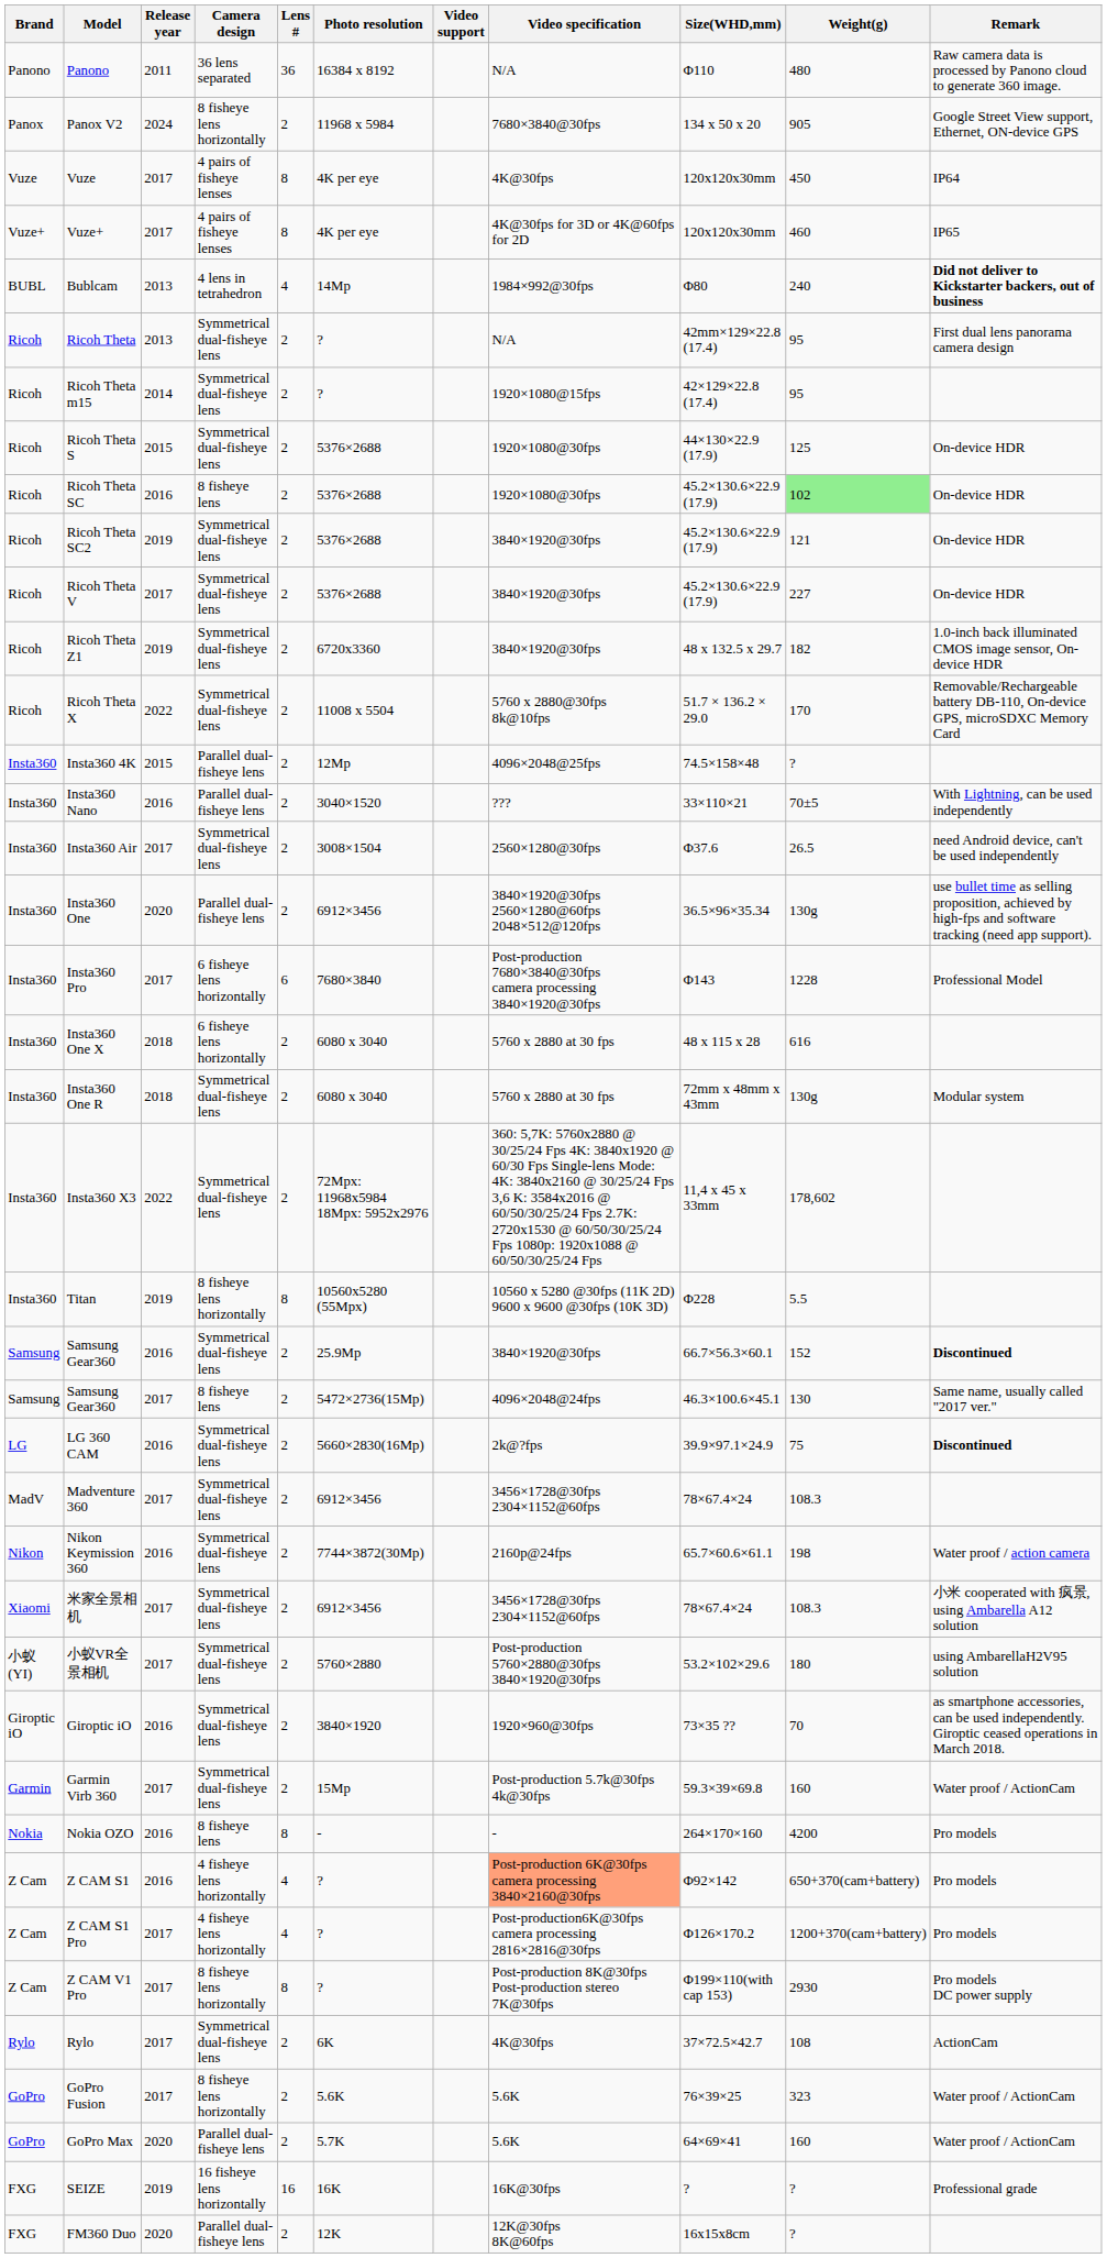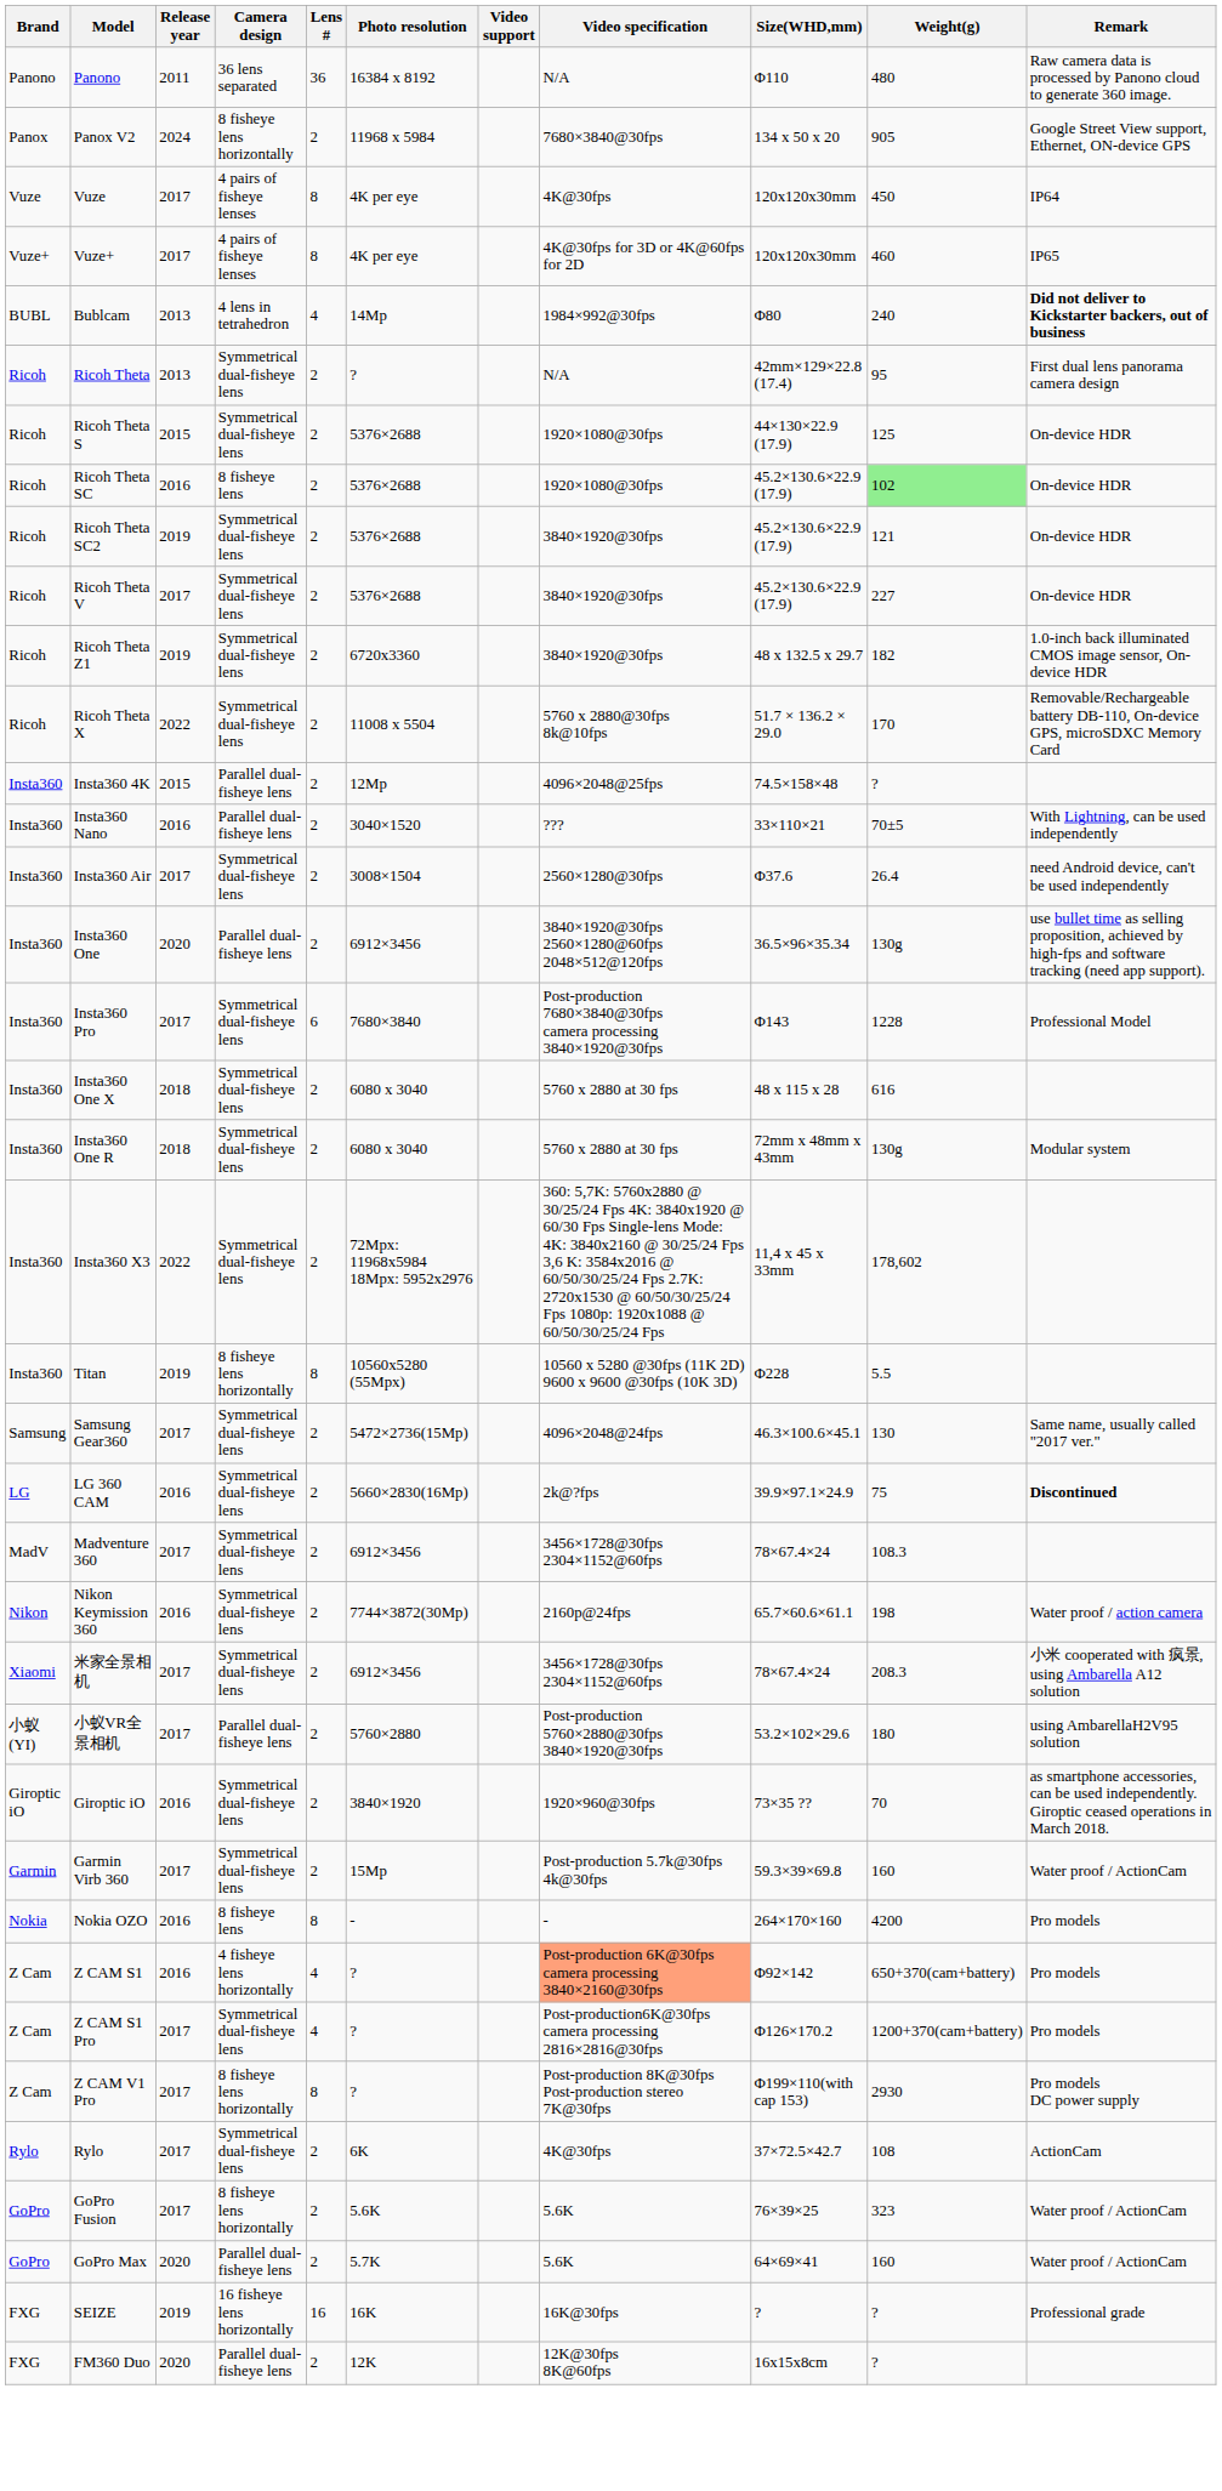 <table class="wikitable sortable zebra toptextcells">
 <tr>
 <th>Brand</th>
 <th>Model</th>
 <th>Release year</th>
 <th>Camera design</th>
 <th>Lens #</th>
 <th>Photo resolution</th>
 <th>Video support</th>
 <th>Video specification</th>
 <th>Size(WHD,mm)</th>
 <th>Weight(g)</th>
 <th>Remark</th>
 </tr>
 <tr>
 <td>Panono</td>
 <td><a href='#'>Panono</a></td>
 <td>2011</td>
 <td>36 lens separated</td>
 <td>36</td>
 <td>16384 x 8192</td>
 <td></td>
 <td>N/A</td>
 <td>Φ110</td>
 <td>480</td>
 <td>Raw camera data is processed by Panono cloud to generate 360 image.</td>
 </tr>
 <tr>
 <td>Panox</td>
 <td>Panox V2</td>
 <td>2024</td>
 <td>8 fisheye lens horizontally</td>
 <td>2</td>
 <td>11968 x 5984</td>
 <td></td>
 <td>7680×3840@30fps</td>
 <td>134 x 50 x 20</td>
 <td>905</td>
 <td>Google Street View support, Ethernet, ON-device GPS</td>
 </tr>
 <tr>
 <td>Vuze</td>
 <td>Vuze</td>
 <td>2017</td>
 <td>4 pairs of fisheye lenses</td>
 <td>8</td>
 <td>4K per eye</td>
 <td></td>
 <td>4K@30fps</td>
 <td>120x120x30mm</td>
 <td>450</td>
 <td>IP64</td>
 </tr>
 <tr>
 <td>Vuze+</td>
 <td>Vuze+</td>
 <td>2017</td>
 <td>4 pairs of fisheye lenses</td>
 <td>8</td>
 <td>4K per eye</td>
 <td></td>
 <td>4K@30fps for 3D or 4K@60fps for 2D</td>
 <td>120x120x30mm</td>
 <td>460</td>
 <td>IP65</td>
 </tr>
 <tr>
 <td>BUBL</td>
 <td>Bublcam</td>
 <td>2013</td>
 <td>4 lens in tetrahedron</td>
 <td>4</td>
 <td>14Mp</td>
 <td></td>
 <td>1984×992@30fps</td>
 <td>Φ80</td>
 <td>240</td>
 <td><strong>Did not deliver to Kickstarter backers, out of business </strong></td>
 </tr>
 <tr>
 <td><a href='#'>Ricoh</a></td>
 <td><a href='#'>Ricoh Theta</a></td>
 <td>2013</td>
 <td>Symmetrical dual-fisheye lens</td>
 <td>2</td>
 <td>?</td>
 <td></td>
 <td>N/A</td>
 <td>42mm×129×22.8 (17.4)</td>
 <td>95</td>
 <td>First dual lens panorama camera design</td>
-</tr>
-<tr>
-<td>Ricoh</td>
-<td>Ricoh Theta m15</td>
-<td>2014</td>
-<td>Symmetrical dual-fisheye lens</td>
-<td>2</td>
-<td>?</td>
-<td></td>
-<td>1920×1080@15fps</td>
-<td>42×129×22.8 (17.4)</td>
-<td>95</td>
-<td></td>
 </tr>
 <tr>
 <td>Ricoh</td>
 <td>Ricoh Theta S</td>
 <td>2015</td>
 <td>Symmetrical dual-fisheye lens</td>
 <td>2</td>
 <td>5376×2688</td>
 <td></td>
 <td>1920×1080@30fps</td>
 <td>44×130×22.9 (17.9)</td>
 <td>125</td>
 <td>On-device HDR</td>
 </tr>
 <tr>
 <td>Ricoh</td>
 <td>Ricoh Theta SC</td>
 <td>2016</td>
 <td>8 fisheye lens</td>
 <td>2</td>
 <td>5376×2688</td>
 <td></td>
 <td>1920×1080@30fps</td>
 <td>45.2×130.6×22.9 (17.9)</td>
 <td style="background: lightgreen;">102</td>
 <td>On-device HDR</td>
 </tr>
 <tr>
 <td>Ricoh</td>
 <td>Ricoh Theta SC2</td>
 <td>2019</td>
 <td>Symmetrical dual-fisheye lens</td>
 <td>2</td>
 <td>5376×2688</td>
 <td></td>
 <td>3840×1920@30fps</td>
 <td>45.2×130.6×22.9 (17.9)</td>
 <td>121</td>
 <td>On-device HDR</td>
 </tr>
 <tr>
 <td>Ricoh</td>
 <td>Ricoh Theta V</td>
 <td>2017</td>
 <td>Symmetrical dual-fisheye lens</td>
 <td>2</td>
 <td>5376×2688</td>
 <td></td>
 <td>3840×1920@30fps</td>
 <td>45.2×130.6×22.9 (17.9)</td>
 <td>227</td>
 <td>On-device HDR</td>
 </tr>
 <tr>
 <td>Ricoh</td>
 <td>Ricoh Theta Z1</td>
 <td>2019</td>
 <td>Symmetrical dual-fisheye lens</td>
 <td>2</td>
 <td>6720x3360</td>
 <td></td>
 <td>3840×1920@30fps</td>
 <td>48 x 132.5 x 29.7</td>
 <td>182</td>
 <td>1.0-inch back illuminated CMOS image sensor, On-device HDR</td>
 </tr>
 <tr>
 <td>Ricoh</td>
 <td>Ricoh Theta X</td>
 <td>2022</td>
 <td>Symmetrical dual-fisheye lens</td>
 <td>2</td>
 <td>11008 x 5504</td>
 <td></td>
 <td>5760 x 2880@30fps<br>8k@10fps</td>
 <td>51.7 × 136.2 × 29.0</td>
 <td>170</td>
 <td>Removable/Rechargeable battery DB-110, On-device GPS, microSDXC Memory Card</td>
 </tr>
 <tr>
 <td><a href='#'>Insta360</a></td>
 <td>Insta360 4K</td>
 <td>2015</td>
 <td>Parallel dual-fisheye lens</td>
 <td>2</td>
 <td>12Mp</td>
 <td></td>
 <td>4096×2048@25fps</td>
 <td>74.5×158×48</td>
 <td>?</td>
 <td></td>
 </tr>
 <tr>
 <td>Insta360</td>
 <td>Insta360 Nano</td>
 <td>2016</td>
 <td>Parallel dual-fisheye lens</td>
 <td>2</td>
 <td>3040×1520</td>
 <td></td>
 <td>???</td>
 <td>33×110×21</td>
 <td>70±5</td>
 <td>With <a href='#'>Lightning</a>, can be used independently</td>
 </tr>
 <tr>
 <td>Insta360</td>
 <td>Insta360 Air</td>
 <td>2017</td>
 <td>Symmetrical dual-fisheye lens</td>
 <td>2</td>
 <td>3008×1504</td>
 <td></td>
 <td>2560×1280@30fps</td>
 <td>Φ37.6</td>
-<td>26.5</td>
+<td>26.4</td>
 <td>need Android device, can't be used independently</td>
 </tr>
 <tr>
 <td>Insta360</td>
 <td>Insta360 One</td>
 <td>2020</td>
 <td>Parallel dual-fisheye lens</td>
 <td>2</td>
 <td>6912×3456</td>
 <td></td>
 <td>3840×1920@30fps<br>2560×1280@60fps<br>2048×512@120fps</td>
 <td>36.5×96×35.34</td>
 <td>130g</td>
 <td>use <a href='#'>bullet time</a> as selling proposition, achieved by high-fps and software tracking (need app support).</td>
 </tr>
 <tr>
 <td>Insta360</td>
 <td>Insta360 Pro</td>
 <td>2017</td>
-<td>6 fisheye lens horizontally</td>
+<td>Symmetrical dual-fisheye lens</td>
 <td>6</td>
 <td>7680×3840</td>
 <td></td>
 <td>Post-production 7680×3840@30fps<br>camera processing 3840×1920@30fps</td>
 <td>Φ143</td>
 <td>1228</td>
 <td>Professional Model</td>
 </tr>
 <tr>
 <td>Insta360</td>
 <td>Insta360 One X</td>
 <td>2018</td>
-<td>6 fisheye lens horizontally</td>
+<td>Symmetrical dual-fisheye lens</td>
 <td>2</td>
 <td>6080 x 3040</td>
 <td></td>
 <td>5760 x 2880 at 30 fps</td>
 <td>48 x 115 x 28</td>
 <td>616</td>
 <td></td>
 </tr>
 <tr>
 <td>Insta360</td>
 <td>Insta360 One R</td>
 <td>2018</td>
 <td>Symmetrical dual-fisheye lens</td>
 <td>2</td>
 <td>6080 x 3040</td>
 <td></td>
 <td>5760 x 2880 at 30 fps</td>
 <td>72mm x 48mm x 43mm</td>
 <td>130g</td>
 <td>Modular system</td>
 </tr>
 <tr>
 <td>Insta360</td>
 <td>Insta360 X3</td>
 <td>2022</td>
 <td>Symmetrical dual-fisheye lens</td>
 <td>2</td>
 <td>72Mpx: 11968x5984 18Mpx: 5952x2976</td>
 <td></td>
 <td>360: 5,7K: 5760x2880 @ 30/25/24 Fps 4K: 3840x1920 @ 60/30 Fps Single-lens Mode: 4K: 3840x2160 @ 30/25/24 Fps 3,6 K: 3584x2016 @ 60/50/30/25/24 Fps 2.7K: 2720x1530 @ 60/50/30/25/24 Fps 1080p: 1920x1088 @ 60/50/30/25/24 Fps</td>
 <td>11,4 x 45 x 33mm</td>
 <td>178,602</td>
 <td></td>
 </tr>
 <tr>
 <td>Insta360</td>
 <td>Titan</td>
 <td>2019</td>
 <td>8 fisheye lens horizontally</td>
 <td>8</td>
 <td>10560x5280 (55Mpx)</td>
 <td></td>
 <td>10560 x 5280 @30fps (11K 2D) 9600 x 9600 @30fps (10K 3D)</td>
 <td>Φ228</td>
 <td>5.5</td>
 <td></td>
 </tr>
 <tr>
-<td><a href='#'>Samsung</a></td>
-<td>Samsung Gear360</td>
-<td>2016</td>
-<td>Symmetrical dual-fisheye lens</td>
-<td>2</td>
-<td>25.9Mp</td>
-<td></td>
-<td>3840×1920@30fps</td>
-<td>66.7×56.3×60.1</td>
-<td>152</td>
-<td><strong>Discontinued</strong></td>
-</tr>
-<tr>
 <td>Samsung</td>
 <td>Samsung Gear360</td>
 <td>2017</td>
-<td>8 fisheye lens</td>
+<td>Symmetrical dual-fisheye lens</td>
 <td>2</td>
 <td>5472×2736(15Mp)</td>
 <td></td>
 <td>4096×2048@24fps</td>
 <td>46.3×100.6×45.1</td>
 <td>130</td>
 <td>Same name, usually called "2017 ver."</td>
 </tr>
 <tr>
 <td><a href='#'>LG</a></td>
 <td>LG 360 CAM</td>
 <td>2016</td>
 <td>Symmetrical dual-fisheye lens</td>
 <td>2</td>
 <td>5660×2830(16Mp)</td>
 <td></td>
 <td>2k@?fps</td>
 <td>39.9×97.1×24.9</td>
 <td>75</td>
 <td><strong>Discontinued</strong></td>
 </tr>
 <tr>
 <td>MadV</td>
 <td>Madventure 360</td>
 <td>2017</td>
 <td>Symmetrical dual-fisheye lens</td>
 <td>2</td>
 <td>6912×3456</td>
 <td></td>
 <td>3456×1728@30fps<br>2304×1152@60fps</td>
 <td>78×67.4×24</td>
 <td>108.3</td>
 <td></td>
 </tr>
 <tr>
 <td><a href='#'>Nikon</a></td>
 <td>Nikon Keymission 360</td>
 <td>2016</td>
 <td>Symmetrical dual-fisheye lens</td>
 <td>2</td>
 <td>7744×3872(30Mp)</td>
 <td></td>
 <td>2160p@24fps</td>
 <td>65.7×60.6×61.1</td>
 <td>198</td>
 <td>Water proof / <a href='#'>action camera</a></td>
 </tr>
 <tr>
 <td><a href='#'>Xiaomi</a></td>
 <td>米家全景相机</td>
 <td>2017</td>
 <td>Symmetrical dual-fisheye lens</td>
 <td>2</td>
 <td>6912×3456</td>
 <td></td>
 <td>3456×1728@30fps<br>2304×1152@60fps</td>
 <td>78×67.4×24</td>
-<td>108.3</td>
+<td>208.3</td>
 <td>小米 cooperated with 疯景, using <a href='#'>Ambarella</a> A12 solution</td>
 </tr>
 <tr>
 <td>小蚁(YI)</td>
 <td>小蚁VR全景相机</td>
 <td>2017</td>
-<td>Symmetrical dual-fisheye lens</td>
+<td>Parallel dual-fisheye lens</td>
 <td>2</td>
 <td>5760×2880</td>
 <td></td>
 <td>Post-production 5760×2880@30fps<br>3840×1920@30fps</td>
 <td>53.2×102×29.6</td>
 <td>180</td>
 <td>using AmbarellaH2V95 solution</td>
 </tr>
 <tr>
 <td>Giroptic iO</td>
 <td>Giroptic iO</td>
 <td>2016</td>
 <td>Symmetrical dual-fisheye lens</td>
 <td>2</td>
 <td>3840×1920</td>
 <td></td>
 <td>1920×960@30fps</td>
 <td>73×35 ??</td>
 <td>70</td>
 <td>as smartphone accessories, can be used independently. Giroptic ceased operations in March 2018.</td>
 </tr>
 <tr>
 <td><a href='#'>Garmin</a></td>
 <td>Garmin Virb 360</td>
 <td>2017</td>
 <td>Symmetrical dual-fisheye lens</td>
 <td>2</td>
 <td>15Mp</td>
 <td></td>
 <td>Post-production 5.7k@30fps<br>4k@30fps</td>
 <td>59.3×39×69.8</td>
 <td>160</td>
 <td>Water proof / ActionCam</td>
 </tr>
 <tr>
 <td><a href='#'>Nokia</a></td>
 <td>Nokia OZO</td>
 <td>2016</td>
 <td>8 fisheye lens</td>
 <td>8</td>
 <td>-</td>
 <td></td>
 <td>-</td>
 <td>264×170×160</td>
 <td>4200</td>
 <td>Pro models</td>
 </tr>
 <tr>
 <td>Z Cam</td>
 <td>Z CAM S1</td>
 <td>2016</td>
 <td>4 fisheye lens horizontally</td>
 <td>4</td>
 <td>?</td>
 <td></td>
 <td style="background: lightsalmon;">Post-production 6K@30fps<br>camera processing 3840×2160@30fps</td>
 <td>Φ92×142</td>
 <td>650+370(cam+battery)</td>
 <td>Pro models</td>
 </tr>
 <tr>
 <td>Z Cam</td>
 <td>Z CAM S1 Pro</td>
 <td>2017</td>
-<td>4 fisheye lens horizontally</td>
+<td>Symmetrical dual-fisheye lens</td>
 <td>4</td>
 <td>?</td>
 <td></td>
 <td>Post-production6K@30fps<br>camera processing 2816×2816@30fps</td>
 <td>Φ126×170.2</td>
 <td>1200+370(cam+battery)</td>
 <td>Pro models</td>
 </tr>
 <tr>
 <td>Z Cam</td>
 <td>Z CAM V1 Pro</td>
 <td>2017</td>
 <td>8 fisheye lens horizontally</td>
 <td>8</td>
 <td>?</td>
 <td></td>
 <td>Post-production 8K@30fps<br>Post-production stereo 7K@30fps</td>
 <td>Φ199×110(with cap 153)</td>
 <td>2930</td>
 <td>Pro models<br>DC power supply</td>
 </tr>
 <tr>
 <td><a href='#'>Rylo</a></td>
 <td>Rylo</td>
 <td>2017</td>
 <td>Symmetrical dual-fisheye lens</td>
 <td>2</td>
 <td>6K</td>
 <td></td>
 <td>4K@30fps</td>
 <td>37×72.5×42.7</td>
 <td>108</td>
 <td>ActionCam</td>
 </tr>
 <tr>
 <td><a href='#'>GoPro</a></td>
 <td>GoPro Fusion</td>
 <td>2017</td>
 <td>8 fisheye lens horizontally</td>
 <td>2</td>
 <td>5.6K</td>
 <td></td>
 <td>5.6K</td>
 <td>76×39×25</td>
 <td>323</td>
 <td>Water proof / ActionCam</td>
 </tr>
 <tr>
 <td><a href='#'>GoPro</a></td>
 <td>GoPro Max</td>
 <td>2020</td>
 <td>Parallel dual-fisheye lens</td>
 <td>2</td>
 <td>5.7K</td>
 <td></td>
 <td>5.6K</td>
 <td>64×69×41</td>
 <td>160</td>
 <td>Water proof / ActionCam</td>
 </tr>
 <tr>
 <td>FXG</td>
 <td>SEIZE</td>
 <td>2019</td>
 <td>16 fisheye lens horizontally</td>
 <td>16</td>
 <td>16K</td>
 <td></td>
 <td>16K@30fps</td>
 <td>?</td>
 <td>?</td>
 <td>Professional grade</td>
 </tr>
 <tr>
 <td>FXG</td>
 <td>FM360 Duo</td>
 <td>2020</td>
 <td>Parallel dual-fisheye lens</td>
 <td>2</td>
 <td>12K</td>
 <td></td>
 <td>12K@30fps<br>8K@60fps</td>
 <td>16x15x8cm</td>
 <td>?</td>
 <td></td>
 </tr>
 </table>
